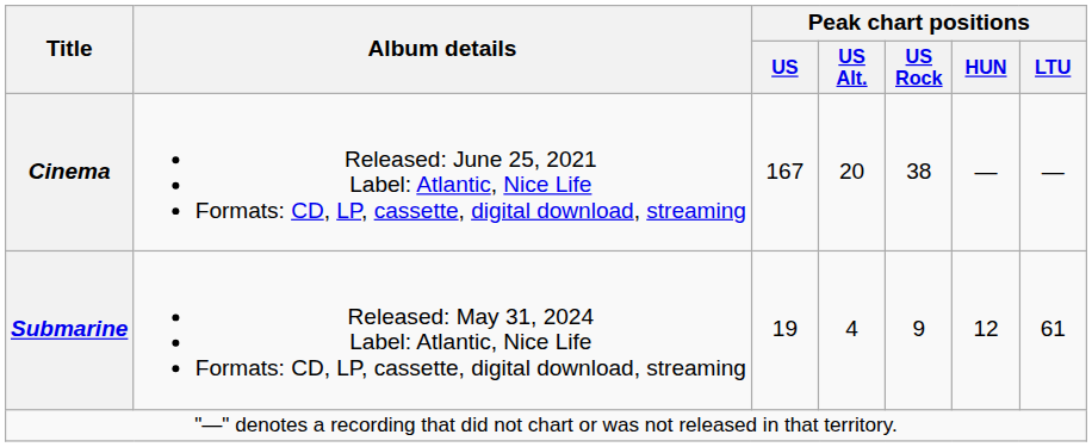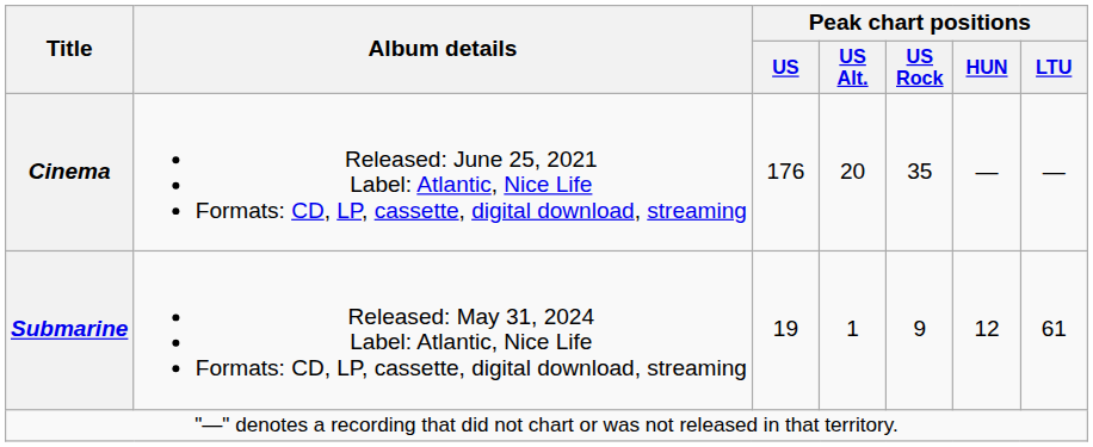 <table class="wikitable plainrowheaders" style="text-align:center;">
 <tr>
 <th scope="col" rowspan="2">Title</th>
 <th scope="col" rowspan="2">Album details</th>
 <th scope="col" colspan="5">Peak chart positions</th>
 </tr>
 <tr>
 <th scope="col" style="width:3em;font-size:85%"><a href='#'>US</a><br></th>
 <th scope="col" style="width:3em;font-size:85%"><a href='#'>US<br>Alt.</a><br></th>
 <th scope="col" style="width:3em;font-size:85%"><a href='#'>US<br>Rock</a><br></th>
 <th scope="col" style="width:3em;font-size:85%"><a href='#'>HUN</a><br></th>
 <th scope="col" style="width:3em;font-size:85%"><a href='#'>LTU</a><br></th>
 </tr>
 <tr>
 <th scope="row"><em>Cinema</em></th>
 <td><br><ul><li>Released: June 25, 2021</li><li>Label: <a href='#'>Atlantic</a>, <a href='#'>Nice Life</a></li><li>Formats: <a href='#'>CD</a>, <a href='#'>LP</a>, <a href='#'>cassette</a>, <a href='#'>digital download</a>, <a href='#'>streaming</a></li></ul></td>
-<td>167</td>
+<td>176</td>
 <td>20</td>
-<td>38</td>
+<td>35</td>
 <td>—</td>
 <td>—</td>
 </tr>
 <tr>
 <th scope="row"><em><a href='#'>Submarine</a></em></th>
 <td><br><ul><li>Released: May 31, 2024</li><li>Label: Atlantic, Nice Life</li><li>Formats: CD, LP, cassette, digital download, streaming</li></ul></td>
 <td>19</td>
-<td>4</td>
+<td>1</td>
 <td>9</td>
 <td>12</td>
 <td>61</td>
 </tr>
 <tr>
 <td colspan="15" style="font-size:90%">"—" denotes a recording that did not chart or was not released in that territory.</td>
 </tr>
 </table>
